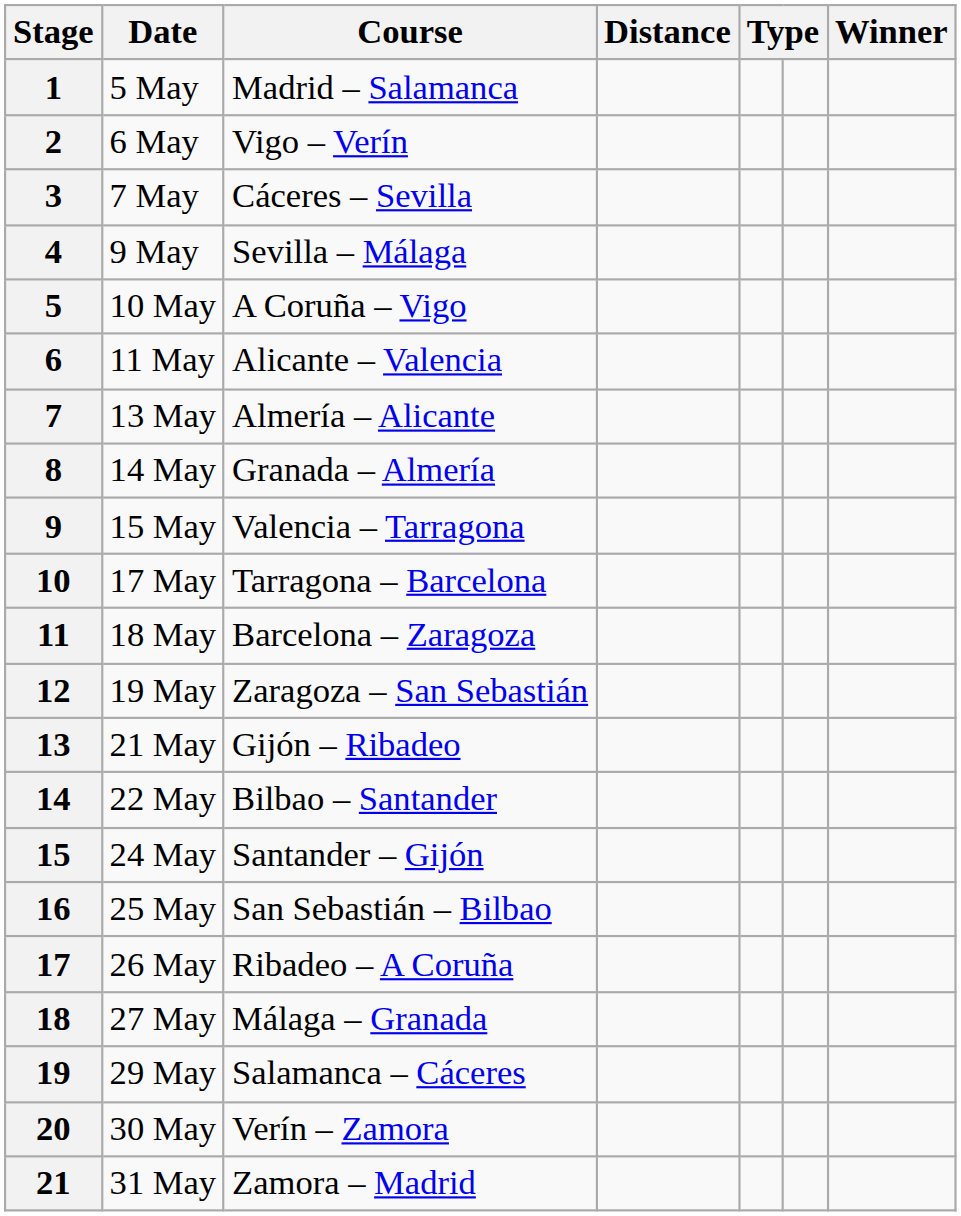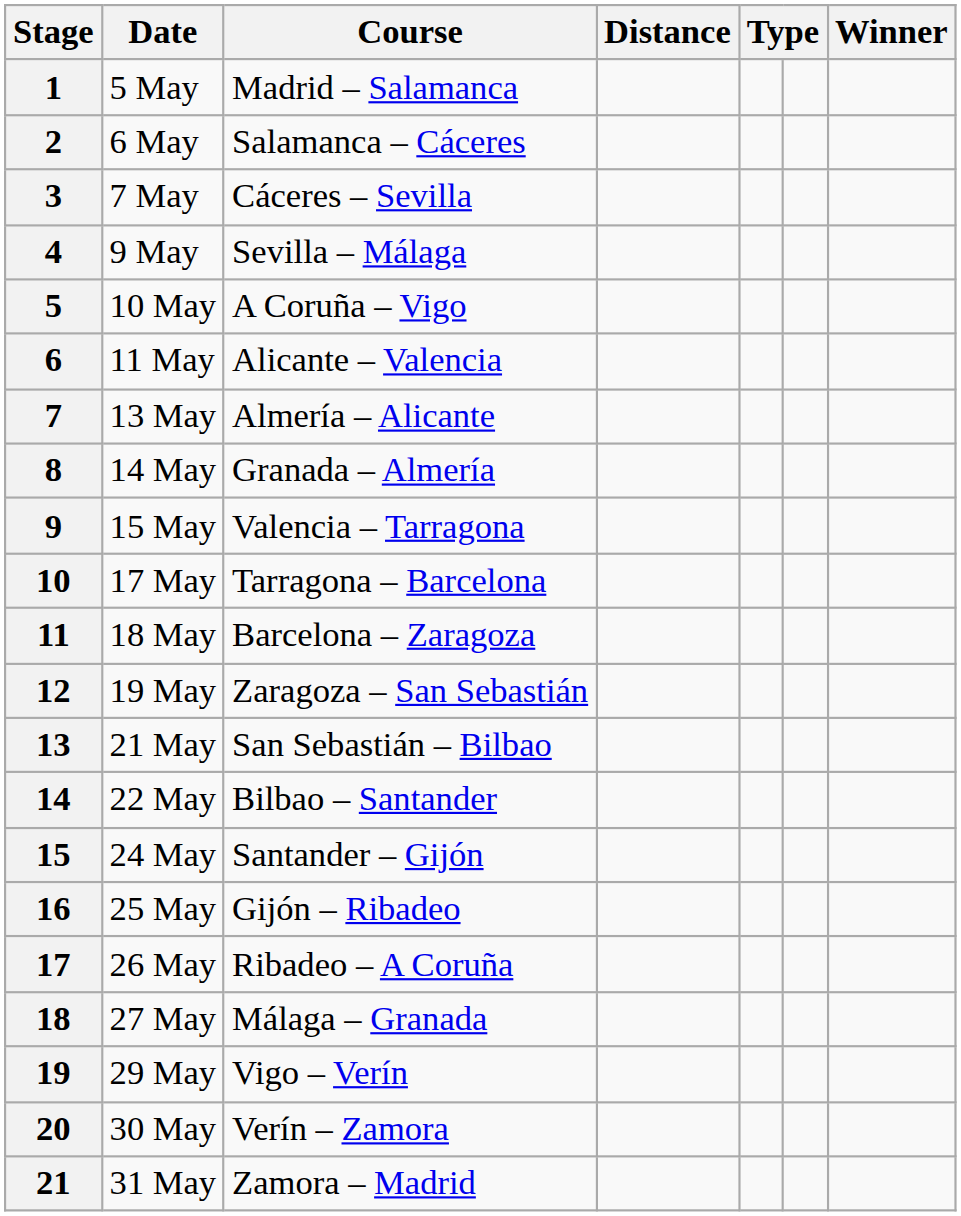 <table class="wikitable">
 <tr>
 <th scope="col">Stage</th>
 <th scope="col">Date</th>
 <th scope="col">Course</th>
 <th scope="col">Distance</th>
 <th scope="col" colspan="2">Type</th>
 <th scope="col">Winner</th>
 </tr>
 <tr>
 <th scope="row">1</th>
 <td>5 May</td>
 <td>Madrid – <a href='#'>Salamanca</a></td>
 <td style="text-align:center;"></td>
 <td></td>
 <td></td>
 <td></td>
 </tr>
 <tr>
 <th scope="row">2</th>
 <td>6 May</td>
-<td>Vigo – <a href='#'>Verín</a></td>
+<td>Salamanca – <a href='#'>Cáceres</a></td>
 <td style="text-align:center;"></td>
 <td></td>
 <td></td>
 <td></td>
 </tr>
 <tr>
 <th scope="row">3</th>
 <td>7 May</td>
 <td>Cáceres – <a href='#'>Sevilla</a></td>
 <td style="text-align:center;"></td>
 <td></td>
 <td></td>
 <td></td>
 </tr>
 <tr>
 <th scope="row">4</th>
 <td>9 May</td>
 <td>Sevilla – <a href='#'>Málaga</a></td>
 <td style="text-align:center;"></td>
 <td></td>
 <td></td>
 <td></td>
 </tr>
 <tr>
 <th scope="row">5</th>
 <td>10 May</td>
 <td>A Coruña – <a href='#'>Vigo</a></td>
 <td style="text-align:center;"></td>
 <td></td>
 <td></td>
 <td></td>
 </tr>
 <tr>
 <th scope="row">6</th>
 <td>11 May</td>
 <td>Alicante – <a href='#'>Valencia</a></td>
 <td style="text-align:center;"></td>
 <td></td>
 <td></td>
 <td></td>
 </tr>
 <tr>
 <th scope="row">7</th>
 <td>13 May</td>
 <td>Almería – <a href='#'>Alicante</a></td>
 <td style="text-align:center;"></td>
 <td></td>
 <td></td>
 <td></td>
 </tr>
 <tr>
 <th scope="row">8</th>
 <td>14 May</td>
 <td>Granada – <a href='#'>Almería</a></td>
 <td style="text-align:center;"></td>
 <td></td>
 <td></td>
 <td></td>
 </tr>
 <tr>
 <th scope="row">9</th>
 <td>15 May</td>
 <td>Valencia – <a href='#'>Tarragona</a></td>
 <td style="text-align:center;"></td>
 <td></td>
 <td></td>
 <td></td>
 </tr>
 <tr>
 <th scope="row">10</th>
 <td>17 May</td>
 <td>Tarragona – <a href='#'>Barcelona</a></td>
 <td style="text-align:center;"></td>
 <td></td>
 <td></td>
 <td></td>
 </tr>
 <tr>
 <th scope="row">11</th>
 <td>18 May</td>
 <td>Barcelona – <a href='#'>Zaragoza</a></td>
 <td style="text-align:center;"></td>
 <td></td>
 <td></td>
 <td></td>
 </tr>
 <tr>
 <th scope="row">12</th>
 <td>19 May</td>
 <td>Zaragoza – <a href='#'>San Sebastián</a></td>
 <td style="text-align:center;"></td>
 <td></td>
 <td></td>
 <td></td>
 </tr>
 <tr>
 <th scope="row">13</th>
 <td>21 May</td>
-<td>Gijón – <a href='#'>Ribadeo</a></td>
+<td>San Sebastián – <a href='#'>Bilbao</a></td>
 <td style="text-align:center;"></td>
 <td></td>
 <td></td>
 <td></td>
 </tr>
 <tr>
 <th scope="row">14</th>
 <td>22 May</td>
 <td>Bilbao – <a href='#'>Santander</a></td>
 <td style="text-align:center;"></td>
 <td></td>
 <td></td>
 <td></td>
 </tr>
 <tr>
 <th scope="row">15</th>
 <td>24 May</td>
 <td>Santander – <a href='#'>Gijón</a></td>
 <td style="text-align:center;"></td>
 <td></td>
 <td></td>
 <td></td>
 </tr>
 <tr>
 <th scope="row">16</th>
 <td>25 May</td>
-<td>San Sebastián – <a href='#'>Bilbao</a></td>
+<td>Gijón – <a href='#'>Ribadeo</a></td>
 <td style="text-align:center;"></td>
 <td></td>
 <td></td>
 <td></td>
 </tr>
 <tr>
 <th scope="row">17</th>
 <td>26 May</td>
 <td>Ribadeo – <a href='#'>A Coruña</a></td>
 <td style="text-align:center;"></td>
 <td></td>
 <td></td>
 <td></td>
 </tr>
 <tr>
 <th scope="row">18</th>
 <td>27 May</td>
 <td>Málaga – <a href='#'>Granada</a></td>
 <td style="text-align:center;"></td>
 <td></td>
 <td></td>
 <td></td>
 </tr>
 <tr>
 <th scope="row">19</th>
 <td>29 May</td>
-<td>Salamanca – <a href='#'>Cáceres</a></td>
+<td>Vigo – <a href='#'>Verín</a></td>
 <td style="text-align:center;"></td>
 <td></td>
 <td></td>
 <td></td>
 </tr>
 <tr>
 <th scope="row">20</th>
 <td>30 May</td>
 <td>Verín – <a href='#'>Zamora</a></td>
 <td style="text-align:center;"></td>
 <td></td>
 <td></td>
 <td></td>
 </tr>
 <tr>
 <th scope="row">21</th>
 <td>31 May</td>
 <td>Zamora – <a href='#'>Madrid</a></td>
 <td style="text-align:center;"></td>
 <td></td>
 <td></td>
 <td></td>
 </tr>
 </table>
